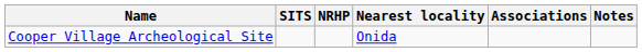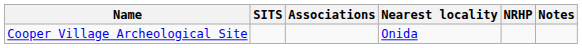 <table class="wikitable sortable">
 <tr>
 <th scope="col">Name</th>
 <th scope="col">SITS</th>
+<th scope="col">Associations</th>
+<th scope="col">Nearest locality</th>
 <th scope="col">NRHP</th>
-<th scope="col">Nearest locality</th>
-<th scope="col">Associations</th>
 <th scope="col" class="unsortable">Notes</th>
 </tr>
 <tr>
 <td><a href='#'>Cooper Village Archeological Site</a></td>
 <td></td>
 <td></td>
 <td><a href='#'>Onida</a></td>
 <td></td>
 <td></td>
 </tr>
 </table>
